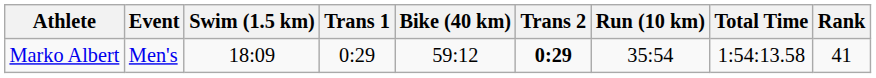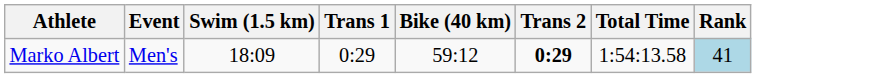 <table class="wikitable" style="font-size:90%">
 <tr>
 <th>Athlete</th>
 <th>Event</th>
 <th>Swim (1.5 km)</th>
 <th>Trans 1</th>
 <th>Bike (40 km)</th>
 <th>Trans 2</th>
-<th>Run (10 km)</th>
 <th>Total Time</th>
 <th>Rank</th>
 </tr>
 <tr align=center>
 <td align=left><a href='#'>Marko Albert</a></td>
 <td align=left><a href='#'>Men's</a></td>
 <td>18:09</td>
 <td>0:29</td>
 <td>59:12</td>
 <td><strong>0:29</strong></td>
-<td>35:54</td>
 <td>1:54:13.58</td>
-<td>41</td>
+<td style="background: lightblue;">41</td>
 </tr>
 </table>
